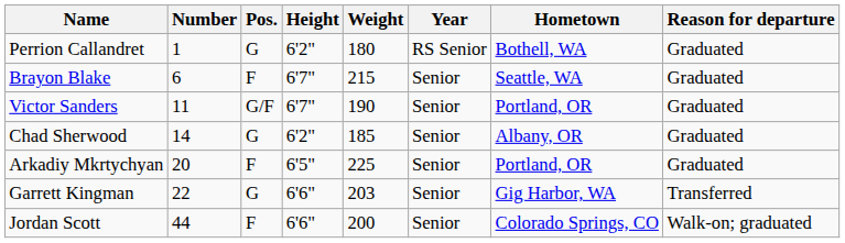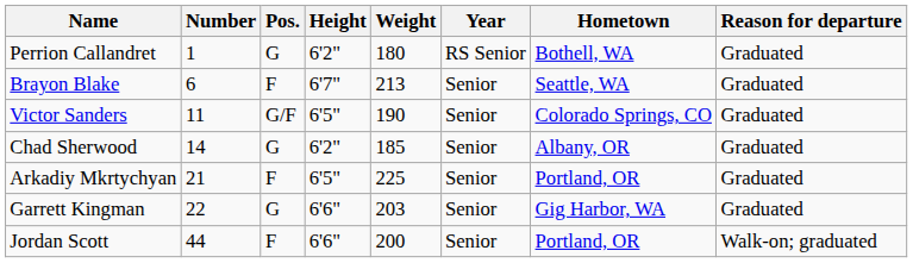 <table class="wikitable sortable" border="1">
 <tr>
 <th>Name</th>
 <th>Number</th>
 <th>Pos.</th>
 <th>Height</th>
 <th>Weight</th>
 <th>Year</th>
 <th>Hometown</th>
 <th class="unsortable">Reason for departure</th>
 </tr>
 <tr>
 <td>Perrion Callandret</td>
 <td>1</td>
 <td>G</td>
 <td>6'2"</td>
 <td>180</td>
 <td>RS Senior</td>
 <td><a href='#'>Bothell, WA</a></td>
 <td>Graduated</td>
 </tr>
 <tr>
 <td><a href='#'>Brayon Blake</a></td>
 <td>6</td>
 <td>F</td>
 <td>6'7"</td>
-<td>215</td>
+<td>213</td>
 <td>Senior</td>
 <td><a href='#'>Seattle, WA</a></td>
 <td>Graduated</td>
 </tr>
 <tr>
 <td><a href='#'>Victor Sanders</a></td>
 <td>11</td>
 <td>G/F</td>
-<td>6'7"</td>
+<td>6'5"</td>
 <td>190</td>
 <td>Senior</td>
-<td><a href='#'>Portland, OR</a></td>
+<td><a href='#'>Colorado Springs, CO</a></td>
 <td>Graduated</td>
 </tr>
 <tr>
 <td>Chad Sherwood</td>
 <td>14</td>
 <td>G</td>
 <td>6'2"</td>
 <td>185</td>
 <td>Senior</td>
 <td><a href='#'>Albany, OR</a></td>
 <td>Graduated</td>
 </tr>
 <tr>
 <td>Arkadiy Mkrtychyan</td>
-<td>20</td>
+<td>21</td>
 <td>F</td>
 <td>6'5"</td>
 <td>225</td>
 <td>Senior</td>
 <td><a href='#'>Portland, OR</a></td>
 <td>Graduated</td>
 </tr>
 <tr>
 <td>Garrett Kingman</td>
 <td>22</td>
 <td>G</td>
 <td>6'6"</td>
 <td>203</td>
 <td>Senior</td>
 <td><a href='#'>Gig Harbor, WA</a></td>
-<td>Transferred</td>
+<td>Graduated</td>
 </tr>
 <tr>
 <td>Jordan Scott</td>
 <td>44</td>
 <td>F</td>
 <td>6'6"</td>
 <td>200</td>
 <td>Senior</td>
-<td><a href='#'>Colorado Springs, CO</a></td>
+<td><a href='#'>Portland, OR</a></td>
 <td>Walk-on; graduated</td>
 </tr>
 </table>
